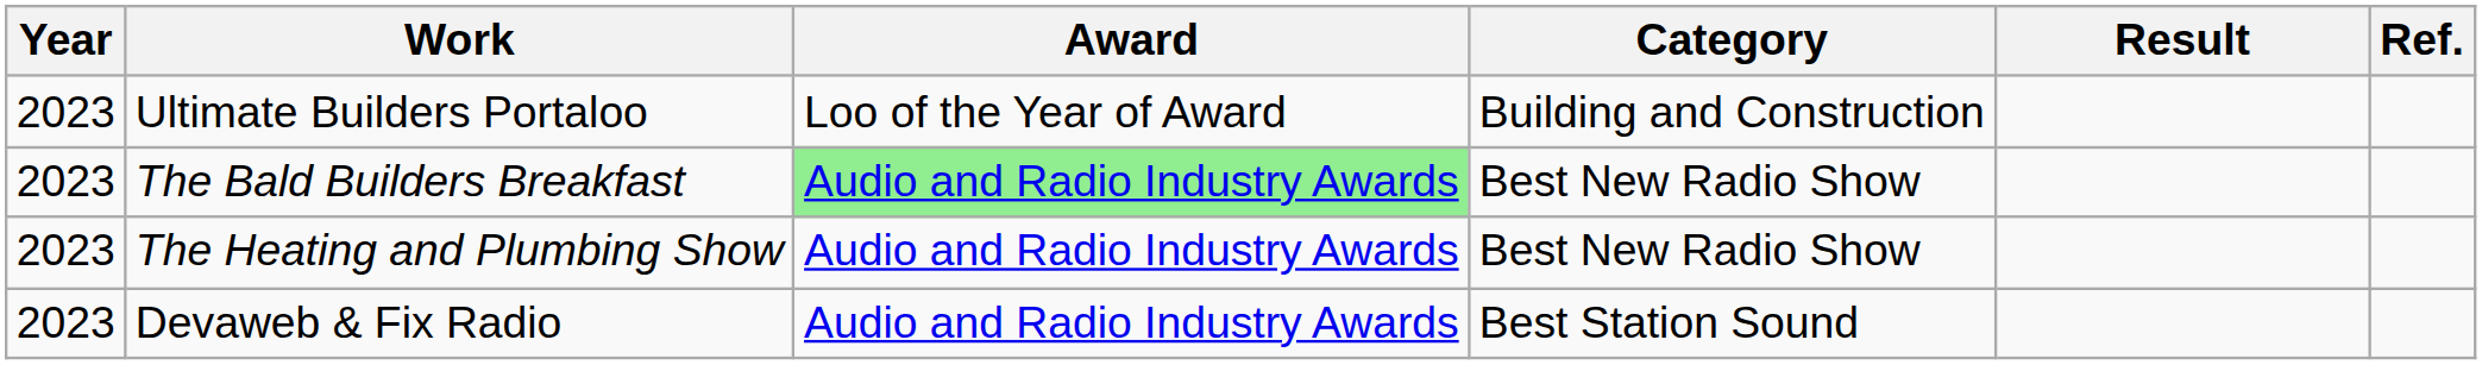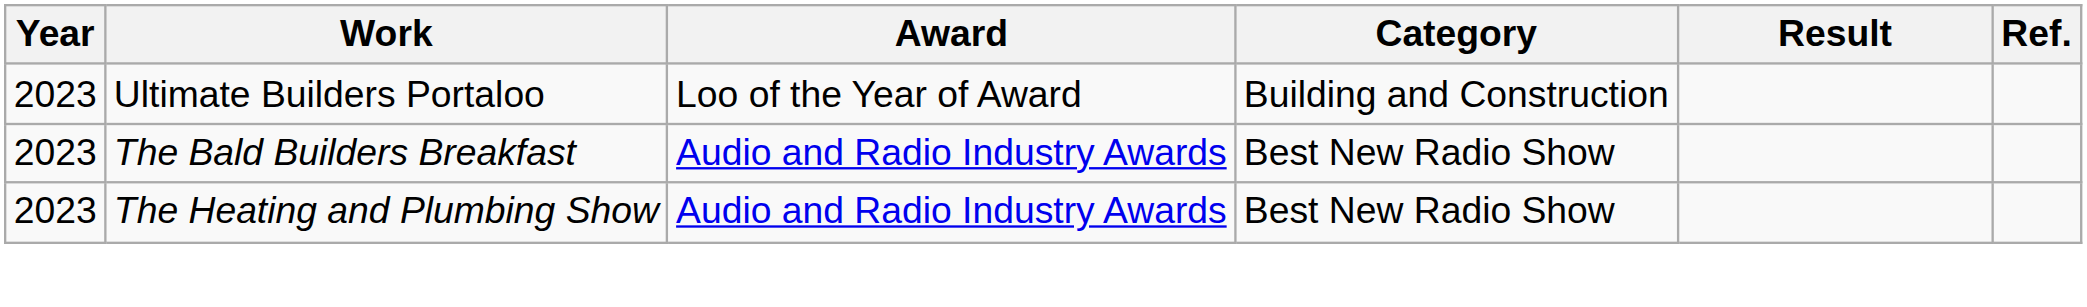 <table class="wikitable plainrowheaders">
 <tr>
 <th>Year</th>
 <th>Work</th>
 <th>Award</th>
 <th>Category</th>
 <th style="min-width: 8em">Result</th>
 <th>Ref.</th>
 </tr>
 <tr>
 <td>2023</td>
 <td>Ultimate Builders Portaloo</td>
 <td>Loo of the Year of Award</td>
 <td>Building and Construction</td>
 <td></td>
 <td></td>
 </tr>
 <tr>
 <td>2023</td>
 <td><em>The Bald Builders Breakfast</em></td>
-<td style="background: lightgreen;"><a href='#'>Audio and Radio Industry Awards</a></td>
+<td><a href='#'>Audio and Radio Industry Awards</a></td>
 <td>Best New Radio Show</td>
 <td></td>
 <td></td>
 </tr>
 <tr>
 <td>2023</td>
 <td><em>The Heating and Plumbing Show</em></td>
 <td><a href='#'>Audio and Radio Industry Awards</a></td>
 <td>Best New Radio Show</td>
 <td></td>
 <td></td>
 </tr>
-<tr>
-<td>2023</td>
-<td>Devaweb & Fix Radio</td>
-<td><a href='#'>Audio and Radio Industry Awards</a></td>
-<td>Best Station Sound</td>
-<td></td>
-<td></td>
-</tr>
 </table>
